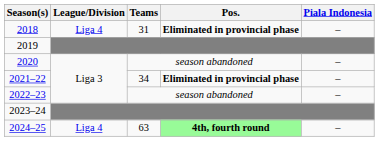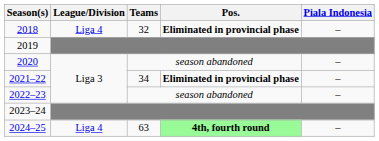 <table class="wikitable" style="text-align:center">
 <tr style="background:#efefef;">
 <th>Season(s)</th>
 <th>League/Division</th>
 <th>Teams</th>
 <th>Pos.</th>
 <th><a href='#'>Piala Indonesia</a></th>
 </tr>
 <tr>
 <td><a href='#'>2018</a></td>
 <td><a href='#'>Liga 4</a></td>
-<td>31</td>
+<td>32</td>
 <td><strong>Eliminated in provincial phase</strong></td>
 <td>–</td>
 </tr>
 <tr>
 <td>2019</td>
 <td colspan="4" style="background: gray;"></td>
 </tr>
 <tr>
 <td><a href='#'>2020</a></td>
 <td rowspan=3>Liga 3</td>
 <td colspan="2"><em>season abandoned</em></td>
 <td>–</td>
 </tr>
 <tr>
 <td><a href='#'>2021–22</a></td>
 <td>34</td>
 <td><strong>Eliminated in provincial phase</strong></td>
 <td>–</td>
 </tr>
 <tr>
 <td><a href='#'>2022–23</a></td>
 <td colspan="2"><em>season abandoned</em></td>
 <td>–</td>
 </tr>
 <tr>
 <td>2023–24</td>
 <td colspan="4" style="background: gray;"></td>
 </tr>
 <tr>
 <td><a href='#'>2024–25</a></td>
 <td><a href='#'>Liga 4</a></td>
 <td>63</td>
 <td bgcolor="palegreen"><strong>4th, fourth round</strong></td>
 <td>–</td>
 </tr>
 </table>
